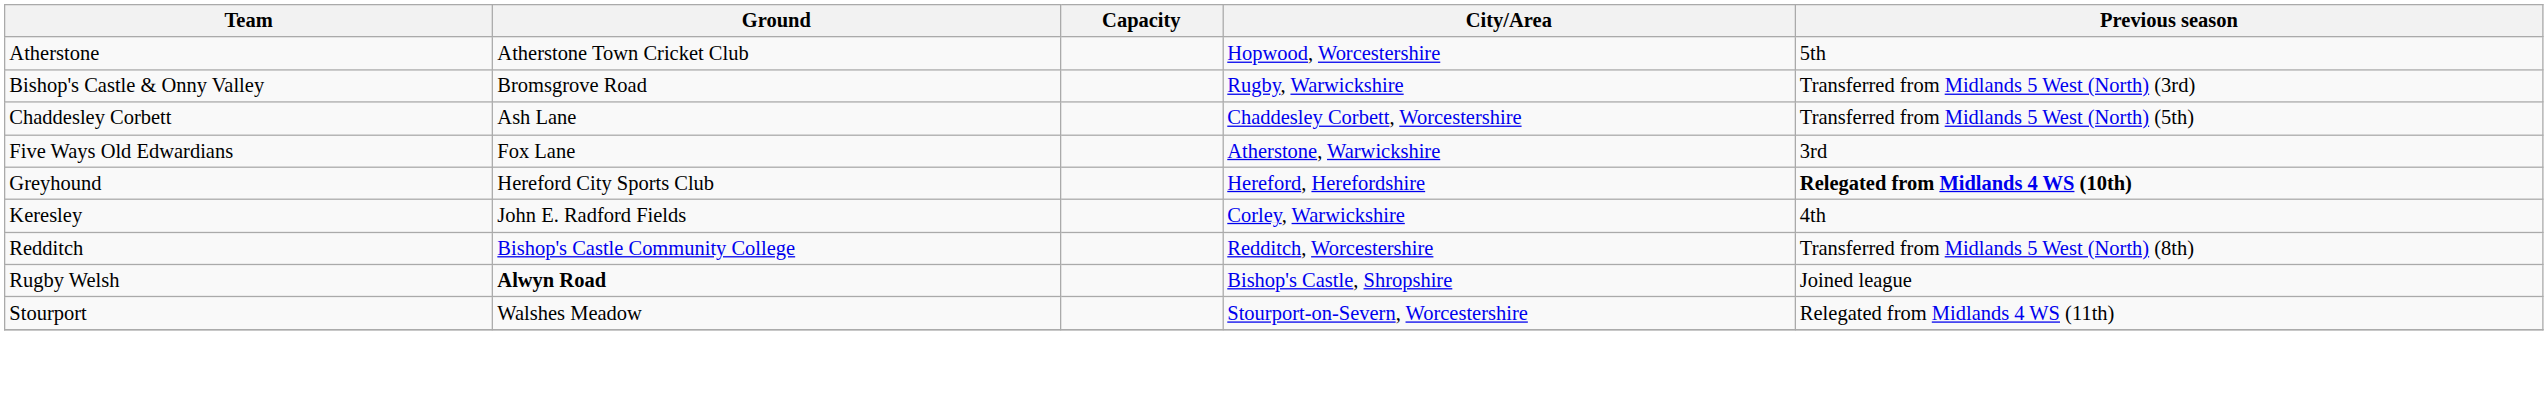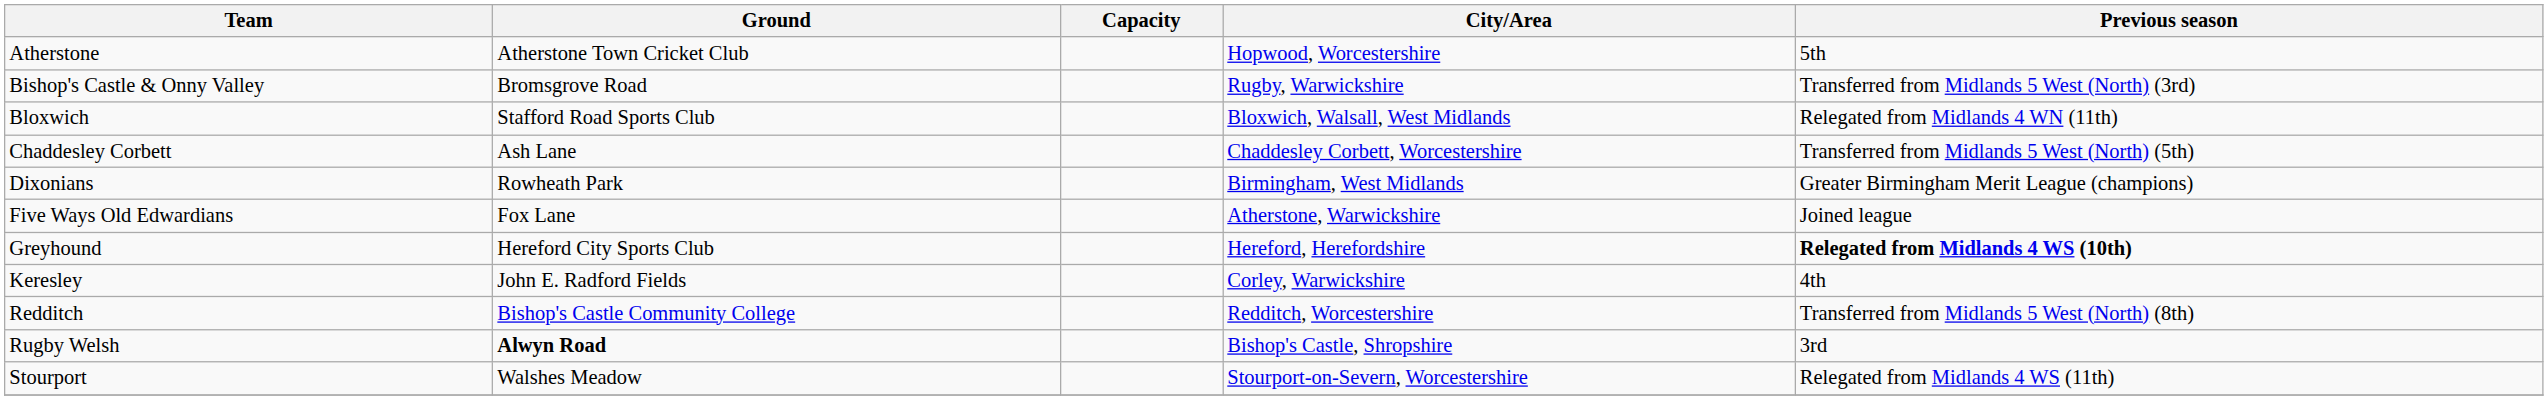 <table class="wikitable sortable" width=100%>
 <tr>
 <th>Team</th>
 <th>Ground</th>
 <th>Capacity</th>
 <th>City/Area</th>
 <th>Previous season</th>
 </tr>
 <tr>
 <td>Atherstone</td>
 <td>Atherstone Town Cricket Club</td>
 <td></td>
 <td><a href='#'>Hopwood</a>, <a href='#'>Worcestershire</a></td>
 <td>5th</td>
 </tr>
 <tr>
 <td>Bishop's Castle & Onny Valley</td>
 <td>Bromsgrove Road</td>
 <td></td>
 <td><a href='#'>Rugby</a>, <a href='#'>Warwickshire</a></td>
 <td>Transferred from <a href='#'>Midlands 5 West (North)</a> (3rd)</td>
 </tr>
 <tr>
+<td>Bloxwich</td>
+<td>Stafford Road Sports Club</td>
+<td></td>
+<td><a href='#'>Bloxwich</a>, <a href='#'>Walsall</a>, <a href='#'>West Midlands</a></td>
+<td>Relegated from <a href='#'>Midlands 4 WN</a> (11th)</td>
+</tr>
+<tr>
 <td>Chaddesley Corbett</td>
 <td>Ash Lane</td>
 <td></td>
 <td><a href='#'>Chaddesley Corbett</a>, <a href='#'>Worcestershire</a></td>
 <td>Transferred from <a href='#'>Midlands 5 West (North)</a> (5th)</td>
 </tr>
 <tr>
+<td>Dixonians</td>
+<td>Rowheath Park</td>
+<td></td>
+<td><a href='#'>Birmingham</a>, <a href='#'>West Midlands</a></td>
+<td>Greater Birmingham Merit League (champions)</td>
+</tr>
+<tr>
 <td>Five Ways Old Edwardians</td>
 <td>Fox Lane</td>
 <td></td>
 <td><a href='#'>Atherstone</a>, <a href='#'>Warwickshire</a></td>
-<td>3rd</td>
+<td>Joined league</td>
 </tr>
 <tr>
 <td>Greyhound</td>
 <td>Hereford City Sports Club</td>
 <td></td>
 <td><a href='#'>Hereford</a>, <a href='#'>Herefordshire</a></td>
 <td><strong>Relegated from <a href='#'>Midlands 4 WS</a> (10th)</strong></td>
 </tr>
 <tr>
 <td>Keresley</td>
 <td>John E. Radford Fields</td>
 <td></td>
 <td><a href='#'>Corley</a>, <a href='#'>Warwickshire</a></td>
 <td>4th</td>
 </tr>
 <tr>
 <td>Redditch</td>
 <td><a href='#'>Bishop's Castle Community College</a></td>
 <td></td>
 <td><a href='#'>Redditch</a>, <a href='#'>Worcestershire</a></td>
 <td>Transferred from <a href='#'>Midlands 5 West (North)</a> (8th)</td>
 </tr>
 <tr>
 <td>Rugby Welsh</td>
 <td><strong>Alwyn Road</strong></td>
 <td></td>
 <td><a href='#'>Bishop's Castle</a>, <a href='#'>Shropshire</a></td>
-<td>Joined league</td>
+<td>3rd</td>
 </tr>
 <tr>
 <td>Stourport</td>
 <td>Walshes Meadow</td>
 <td></td>
 <td><a href='#'>Stourport-on-Severn</a>, <a href='#'>Worcestershire</a></td>
 <td>Relegated from <a href='#'>Midlands 4 WS</a> (11th)</td>
 </tr>
 <tr>
 </tr>
 </table>
